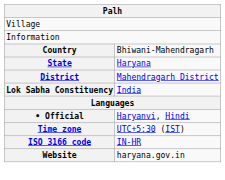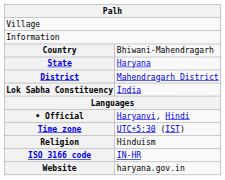 <table class="wikitable">
 <tr>
 <th colspan="2">Palh</th>
 </tr>
 <tr>
 <td colspan="2">Village</td>
 </tr>
 <tr>
 <td colspan="2">Information</td>
 </tr>
 <tr>
 <th>Country</th>
 <td>Bhiwani-Mahendragarh</td>
 </tr>
 <tr>
 <th><a href='#'>State</a></th>
 <td><a href='#'>Haryana</a></td>
 </tr>
 <tr>
 <th><a href='#'>District</a></th>
 <td><a href='#'>Mahendragarh District</a></td>
 </tr>
 <tr>
 <th>Lok Sabha Constituency</th>
 <td><a href='#'>India</a></td>
 </tr>
 <tr>
 <th colspan="2">Languages</th>
 </tr>
 <tr>
 <th>• Official</th>
 <td><a href='#'>Haryanvi</a>, <a href='#'>Hindi</a></td>
 </tr>
 <tr>
 <th><a href='#'>Time zone</a></th>
 <td><a href='#'>UTC+5:30</a> (<a href='#'>IST</a>)</td>
 </tr>
 <tr>
+<th>Religion</th>
+<td>Hinduism</td>
+</tr>
+<tr>
 <th><a href='#'>ISO 3166 code</a></th>
 <td><a href='#'>IN-HR</a></td>
 </tr>
 <tr>
 <th>Website</th>
 <td>haryana.gov.in</td>
 </tr>
 </table>
